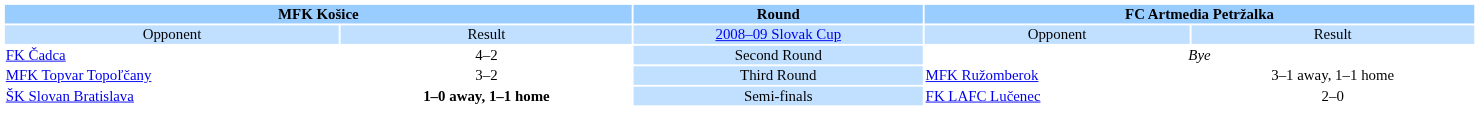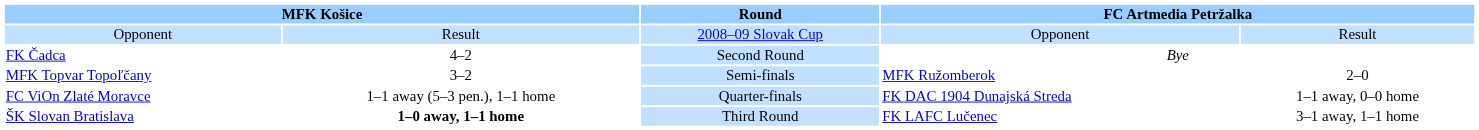 <table style="width:100%; text-align:center;">
 <tr style="vertical-align:top; background:#9cf;">
 <th colspan=2 style="width:1*">MFK Košice</th>
 <th><strong>Round</strong></th>
 <th colspan=2 style="width:1*">FC Artmedia Petržalka</th>
 </tr>
 <tr style="vertical-align:top; background:#c1e0ff;">
 <td>Opponent</td>
 <td>Result</td>
 <td><a href='#'>2008–09 Slovak Cup</a></td>
 <td>Opponent</td>
 <td>Result</td>
 </tr>
 <tr>
 <td align=left><a href='#'>FK Čadca</a></td>
 <td>4–2</td>
 <td style="background:#c1e0ff;">Second Round</td>
 <td colspan="2"><em>Bye</em></td>
 </tr>
 <tr>
 <td align=left><a href='#'>MFK Topvar Topoľčany</a></td>
 <td>3–2</td>
-<td style="background:#c1e0ff;">Third Round</td>
+<td style="background:#c1e0ff;">Semi-finals</td>
 <td align=left><a href='#'>MFK Ružomberok</a></td>
-<td>3–1 away, 1–1 home</td>
+<td>2–0</td>
+</tr>
+<tr>
+<td align=left><a href='#'>FC ViOn Zlaté Moravce</a></td>
+<td>1–1 away (5–3 pen.), 1–1 home</td>
+<td style="background:#c1e0ff;">Quarter-finals</td>
+<td align=left><a href='#'>FK DAC 1904 Dunajská Streda</a></td>
+<td>1–1 away, 0–0 home</td>
 </tr>
 <tr>
 <td align=left><a href='#'>ŠK Slovan Bratislava</a></td>
 <td><strong>1–0 away, 1–1 home</strong></td>
-<td style="background:#c1e0ff;">Semi-finals</td>
+<td style="background:#c1e0ff;">Third Round</td>
 <td align=left><a href='#'>FK LAFC Lučenec</a></td>
-<td>2–0</td>
+<td>3–1 away, 1–1 home</td>
 </tr>
 </table>
